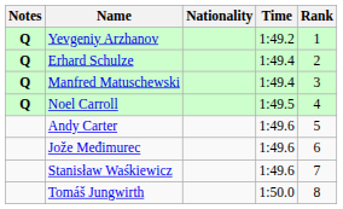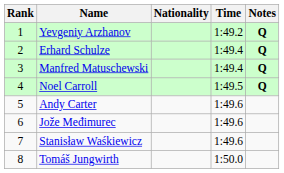 <table class="wikitable sortable" style="text-align:center">
 <tr>
-<th>Notes</th>
+<th>Rank</th>
 <th>Name</th>
 <th>Nationality</th>
 <th>Time</th>
-<th>Rank</th>
+<th>Notes</th>
 </tr>
 <tr bgcolor=ccffcc>
-<td><strong>Q</strong></td>
+<td>1</td>
 <td align=left><a href='#'>Yevgeniy Arzhanov</a></td>
 <td align=left></td>
 <td>1:49.2</td>
-<td>1</td>
+<td><strong>Q</strong></td>
 </tr>
 <tr bgcolor=ccffcc>
-<td><strong>Q</strong></td>
+<td>2</td>
 <td align=left><a href='#'>Erhard Schulze</a></td>
 <td align=left></td>
 <td>1:49.4</td>
-<td>2</td>
+<td><strong>Q</strong></td>
 </tr>
 <tr bgcolor=ccffcc>
-<td><strong>Q</strong></td>
+<td>3</td>
 <td align=left><a href='#'>Manfred Matuschewski</a></td>
 <td align=left></td>
 <td>1:49.4</td>
-<td>3</td>
+<td><strong>Q</strong></td>
 </tr>
 <tr bgcolor=ccffcc>
-<td><strong>Q</strong></td>
+<td>4</td>
 <td align=left><a href='#'>Noel Carroll</a></td>
 <td align=left></td>
 <td>1:49.5</td>
-<td>4</td>
+<td><strong>Q</strong></td>
 </tr>
 <tr>
-<td></td>
+<td>5</td>
 <td align=left><a href='#'>Andy Carter</a></td>
 <td align=left></td>
 <td>1:49.6</td>
-<td>5</td>
+<td></td>
 </tr>
 <tr>
-<td></td>
+<td>6</td>
 <td align=left><a href='#'>Jože Međimurec</a></td>
 <td align=left></td>
 <td>1:49.6</td>
-<td>6</td>
+<td></td>
 </tr>
 <tr>
-<td></td>
+<td>7</td>
 <td align=left><a href='#'>Stanisław Waśkiewicz</a></td>
 <td align=left></td>
 <td>1:49.6</td>
-<td>7</td>
+<td></td>
 </tr>
 <tr>
-<td></td>
+<td>8</td>
 <td align=left><a href='#'>Tomáš Jungwirth</a></td>
 <td align=left></td>
 <td>1:50.0</td>
-<td>8</td>
+<td></td>
 </tr>
 </table>
